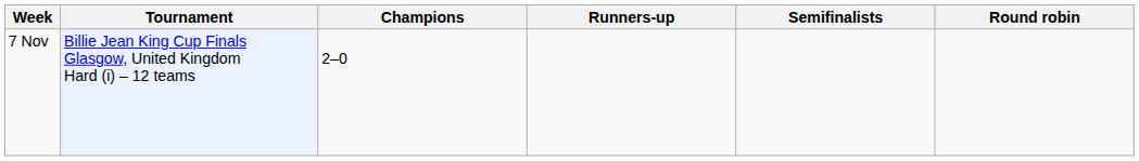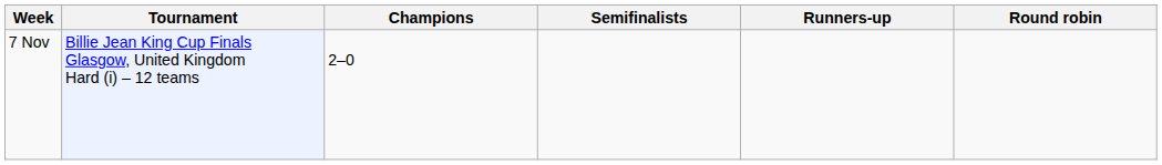 <table class=wikitable style=font-size:95%>
 <tr>
 <th style="width:48px;">Week</th>
 <th style="width:248px;">Tournament</th>
 <th style="width:200px;">Champions</th>
+<th style="width:190px;">Semifinalists</th>
 <th style="width:200px;">Runners-up</th>
-<th style="width:190px;">Semifinalists</th>
 <th style="width:190px;">Round robin</th>
 </tr>
 <tr style="vertical-align:top">
 <td>7 Nov</td>
 <td style="background:#ecf2ff;"><a href='#'>Billie Jean King Cup Finals</a><br><a href='#'>Glasgow</a>, United Kingdom <br>Hard (i) – 12 teams</td>
 <td> <br> 2–0</td>
+<td> <br> </td>
 <td></td>
-<td> <br> </td>
 <td> <br>  <br>  <br>  <br>  <br>  <br>  <br> </td>
 </tr>
 </table>
